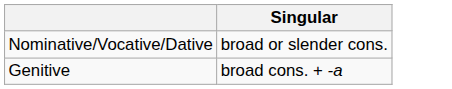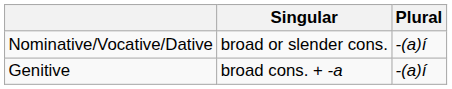 <table class="wikitable">
 <tr>
 <th></th>
 <th>Singular</th>
+<th>Plural</th>
 </tr>
 <tr>
 <td>Nominative/Vocative/Dative</td>
 <td>broad or slender cons.</td>
+<td><em>-(a)í</em></td>
 </tr>
 <tr>
 <td>Genitive</td>
 <td>broad cons. + <em>-a</em></td>
+<td><em>-(a)í</em></td>
 </tr>
 </table>
